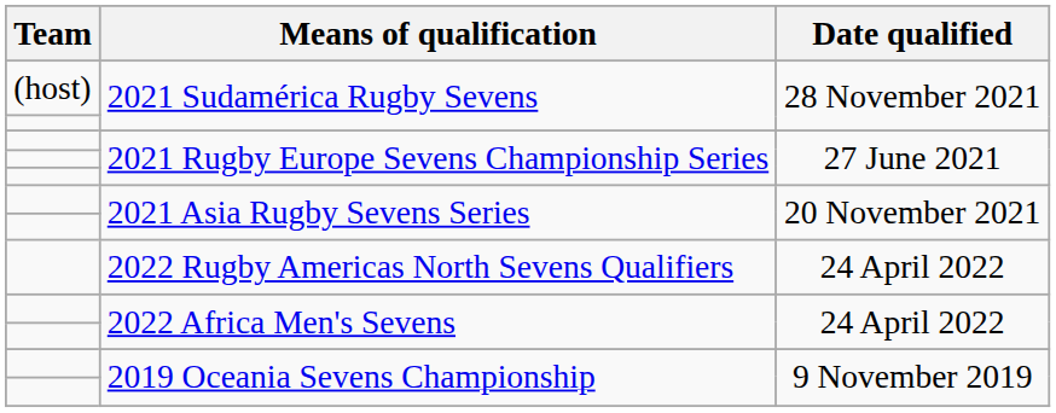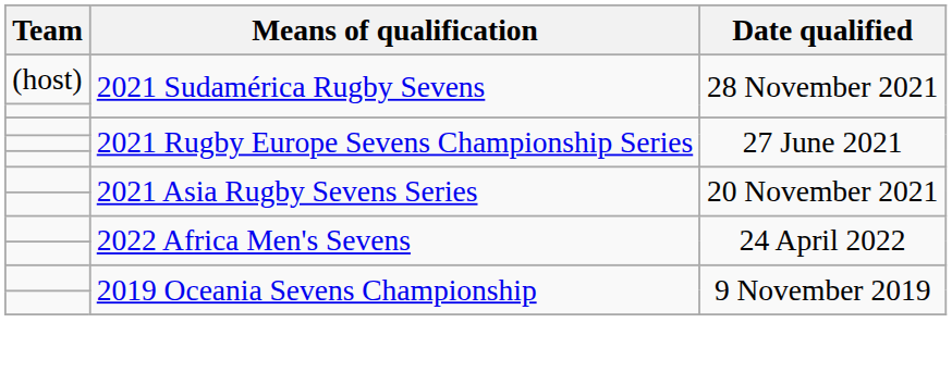 <table class="wikitable" style="text-align:left; font-size: 95%">
 <tr>
 <th>Team</th>
 <th>Means of qualification</th>
 <th>Date qualified</th>
 </tr>
 <tr>
 <td> (host)</td>
 <td rowspan=2><a href='#'>2021 Sudamérica Rugby Sevens</a></td>
 <td align=center rowspan=2>28 November 2021</td>
 </tr>
 <tr>
 <td></td>
 </tr>
 <tr>
 <td></td>
 <td rowspan=3><a href='#'>2021 Rugby Europe Sevens Championship Series</a></td>
 <td align=center rowspan=3>27 June 2021</td>
 </tr>
 <tr>
 <td></td>
 </tr>
 <tr>
 <td></td>
 </tr>
 <tr>
 <td></td>
 <td rowspan=2><a href='#'>2021 Asia Rugby Sevens Series</a></td>
 <td align=center rowspan=2>20 November 2021</td>
 </tr>
 <tr>
 <td></td>
 </tr>
 <tr>
 <td></td>
-<td><a href='#'>2022 Rugby Americas North Sevens Qualifiers</a></td>
-<td align=center>24 April 2022</td>
-</tr>
-<tr>
-<td></td>
 <td rowspan=2><a href='#'>2022 Africa Men's Sevens</a></td>
 <td align=center rowspan=2>24 April 2022</td>
 </tr>
 <tr>
 <td></td>
 </tr>
 <tr>
 <td></td>
 <td rowspan=2><a href='#'>2019 Oceania Sevens Championship</a></td>
 <td align=center rowspan=2>9 November 2019</td>
 </tr>
 <tr>
 <td></td>
 </tr>
 </table>
